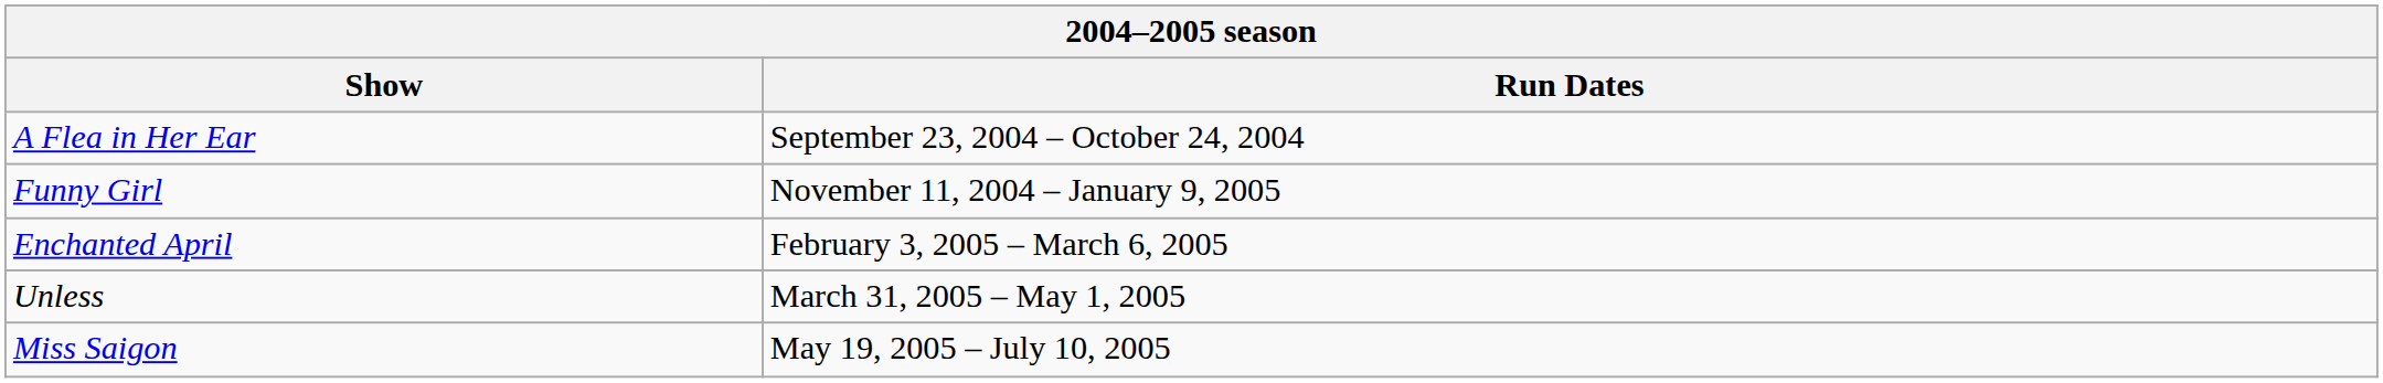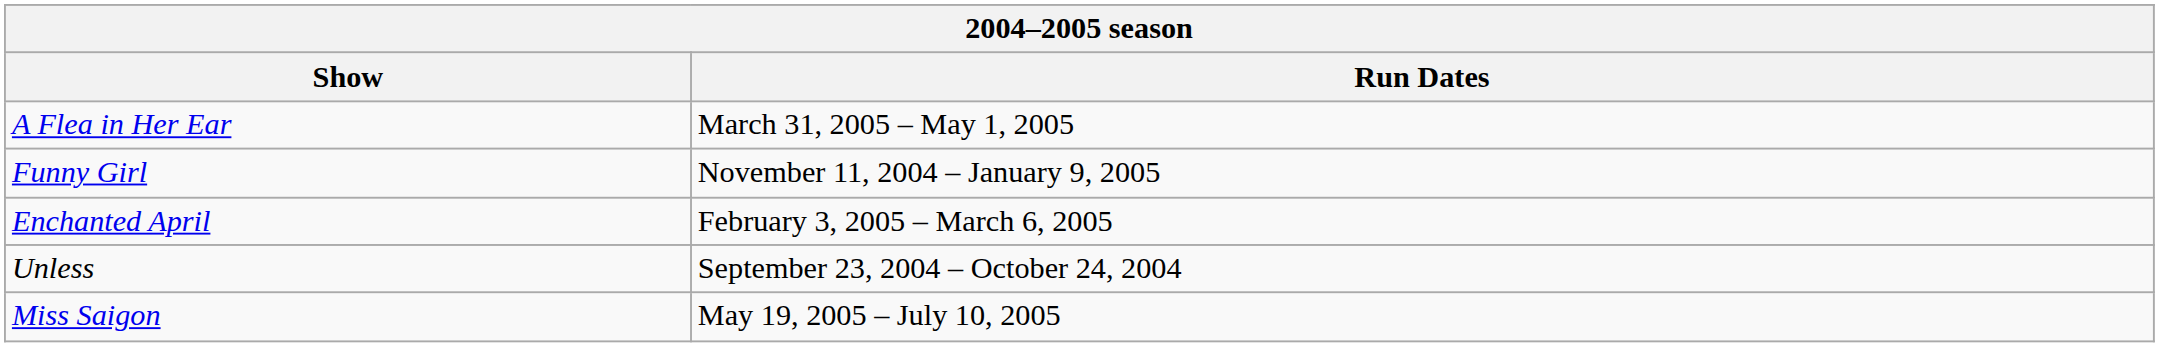 <table class="wikitable collapsible collapsed" width=90%>
 <tr>
 <th colspan=2>2004–2005 season</th>
 </tr>
 <tr>
 <th>Show</th>
 <th>Run Dates</th>
 </tr>
 <tr>
 <td><em><a href='#'>A Flea in Her Ear</a></em></td>
-<td>September 23, 2004 – October 24, 2004</td>
+<td>March 31, 2005 – May 1, 2005</td>
 </tr>
 <tr>
 <td><em><a href='#'>Funny Girl</a></em></td>
 <td>November 11, 2004 – January 9, 2005</td>
 </tr>
 <tr>
 <td><em><a href='#'>Enchanted April</a></em></td>
 <td>February 3, 2005 – March 6, 2005</td>
 </tr>
 <tr>
 <td><em>Unless</em></td>
-<td>March 31, 2005 – May 1, 2005</td>
+<td>September 23, 2004 – October 24, 2004</td>
 </tr>
 <tr>
 <td><em><a href='#'>Miss Saigon</a></em></td>
 <td>May 19, 2005 – July 10, 2005</td>
 </tr>
 </table>
